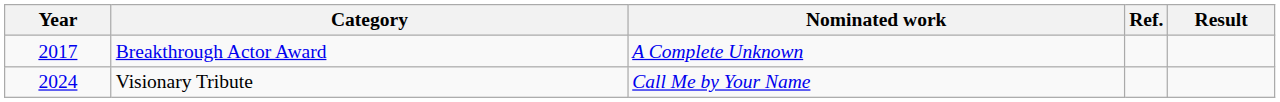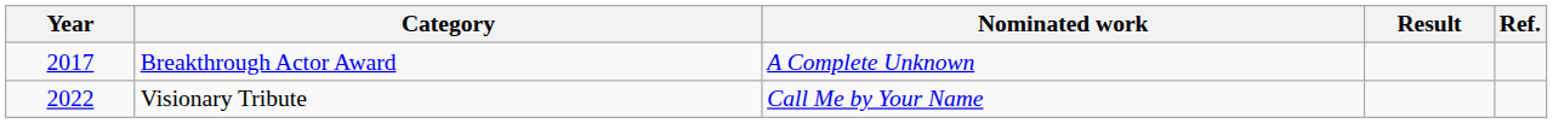 <table class=wikitable>
 <tr>
 <th scope="col" style="width:5em;">Year</th>
 <th scope="col" style="width:26em;">Category</th>
 <th scope="col" style="width:25em;">Nominated work</th>
+<th scope="col" style="width:5em;">Result</th>
 <th>Ref.</th>
-<th scope="col" style="width:5em;">Result</th>
 </tr>
 <tr>
 <td style="text-align:center;"><a href='#'>2017</a></td>
 <td><a href='#'>Breakthrough Actor Award</a></td>
 <td rowspan="1"><em><a href='#'>A Complete Unknown</a></em></td>
+<td></td>
 <td style="text-align:center;"></td>
-<td></td>
 </tr>
 <tr>
-<td style="text-align:center;"><a href='#'>2024</a></td>
+<td style="text-align:center;"><a href='#'>2022</a></td>
 <td>Visionary Tribute</td>
 <td rowspan="1"><em><a href='#'>Call Me by Your Name</a></em></td>
+<td></td>
 <td style="text-align:center;"></td>
-<td></td>
 </tr>
 </table>
